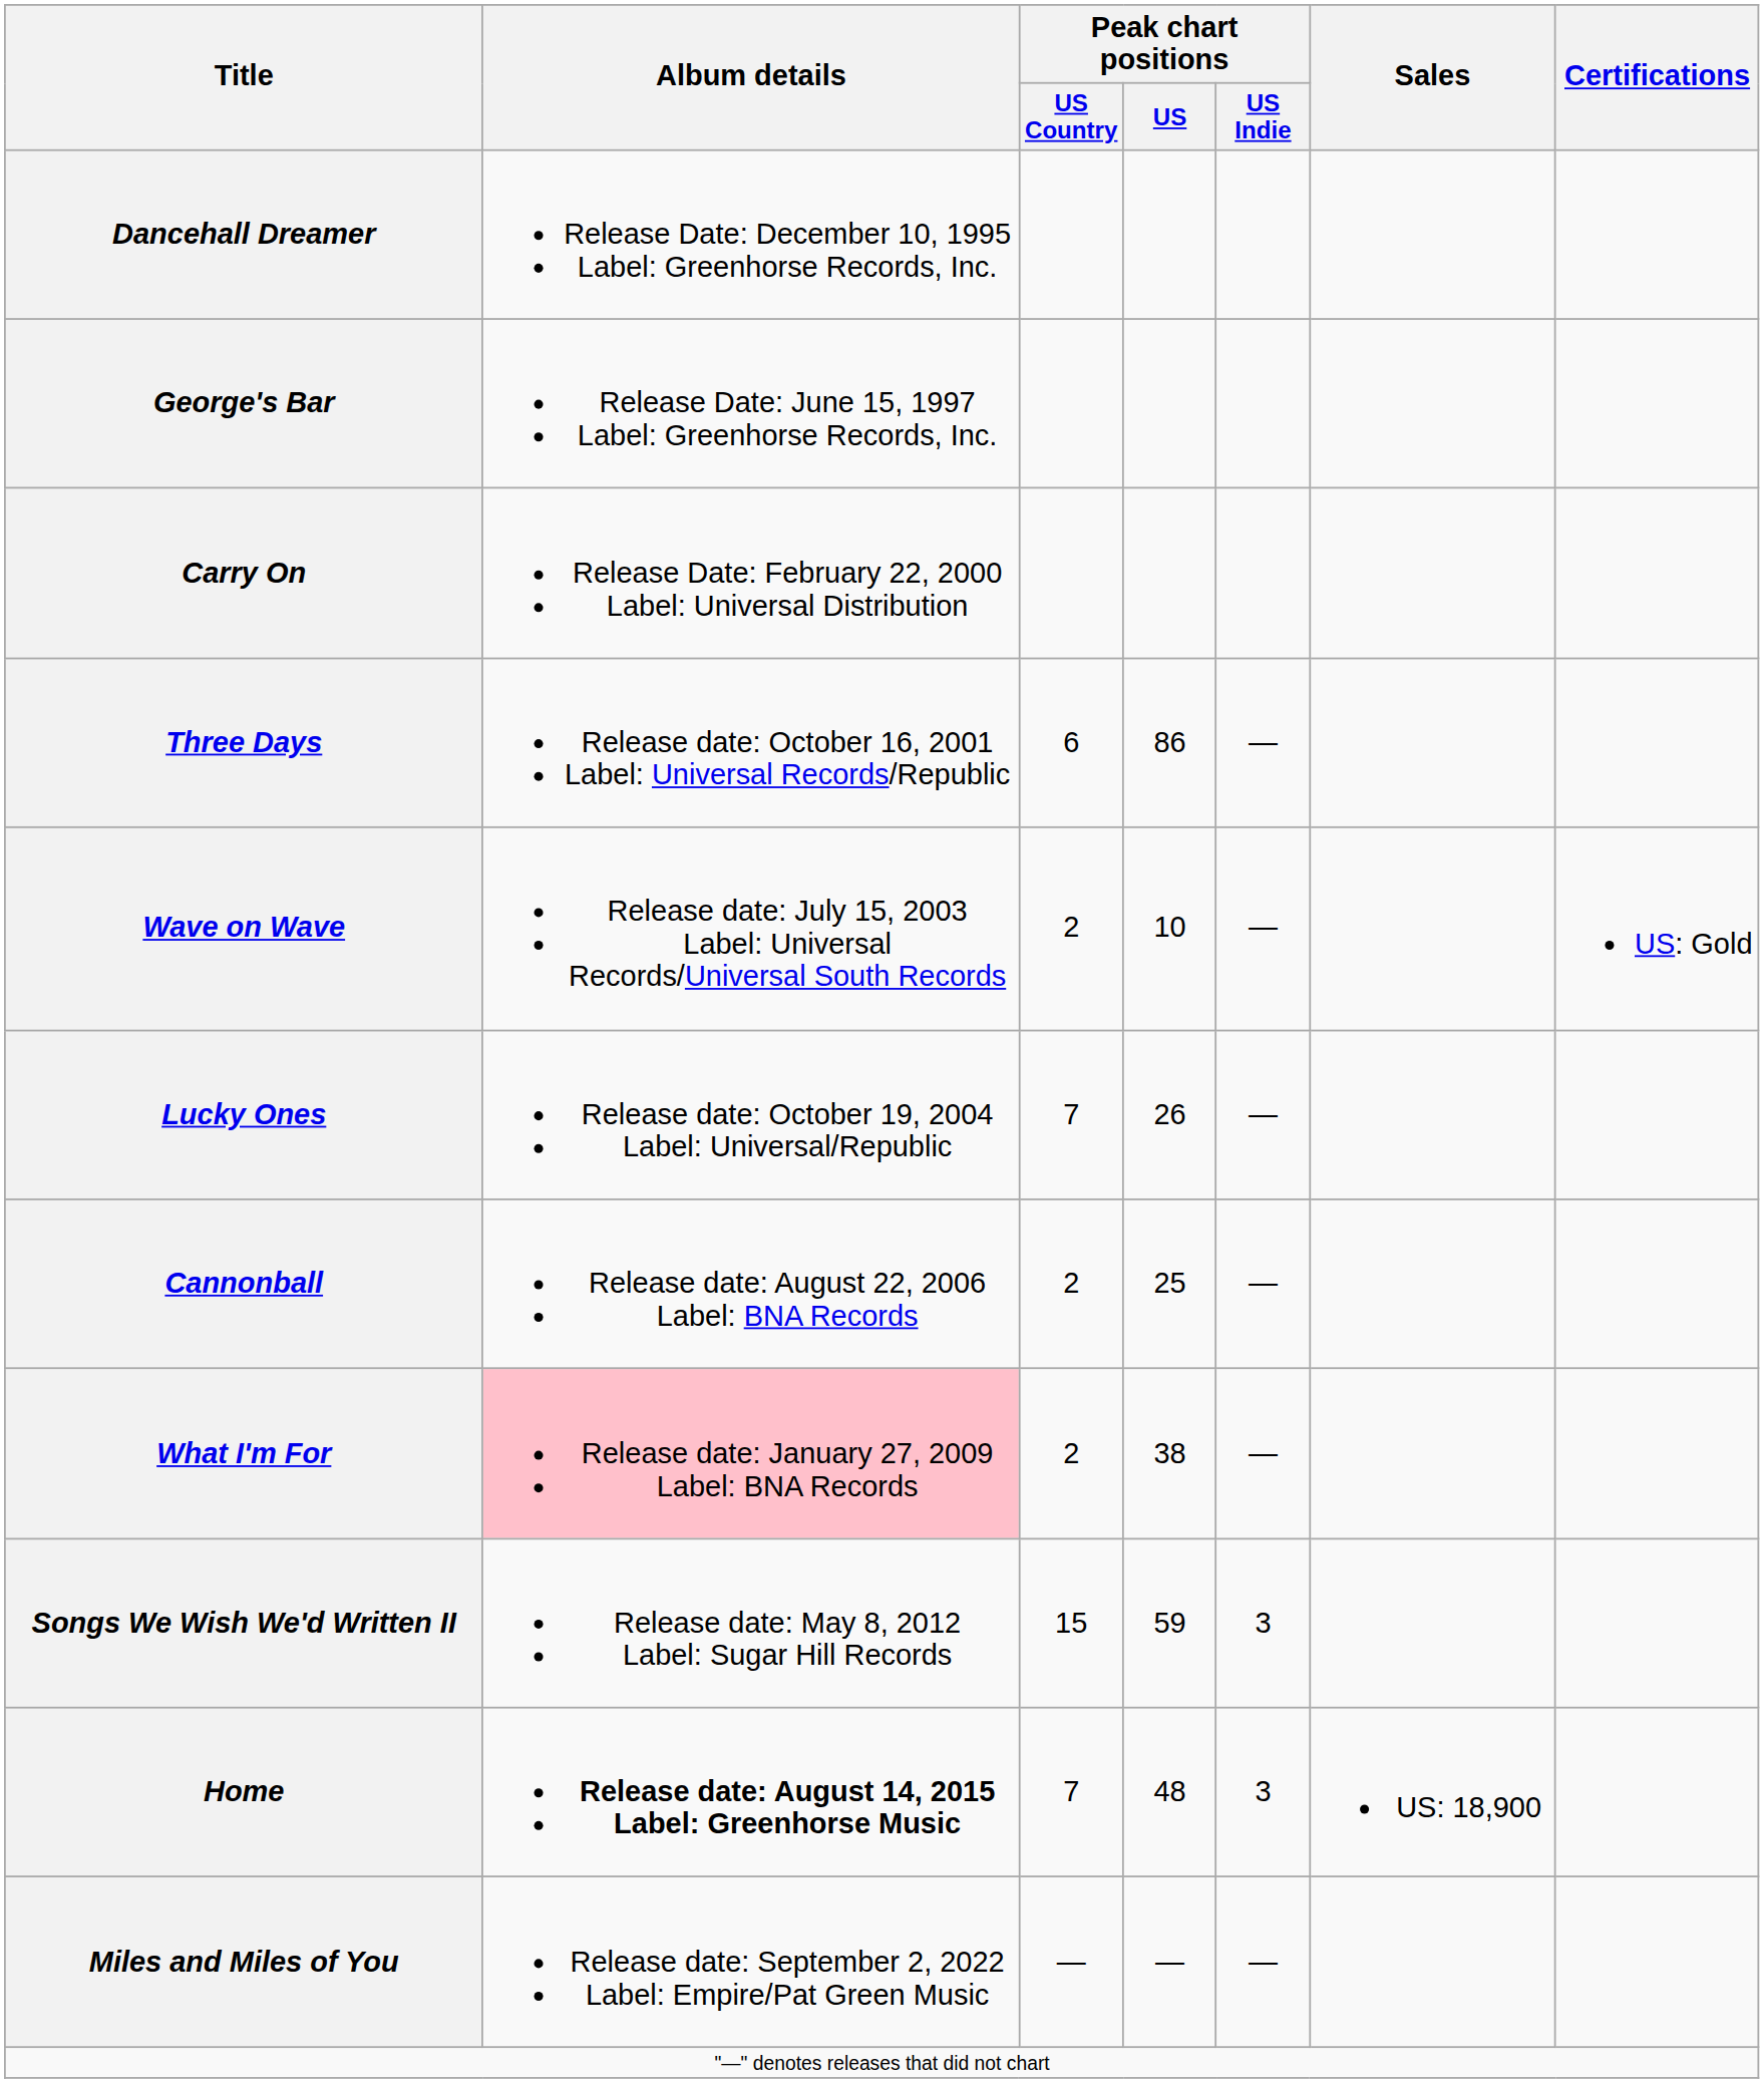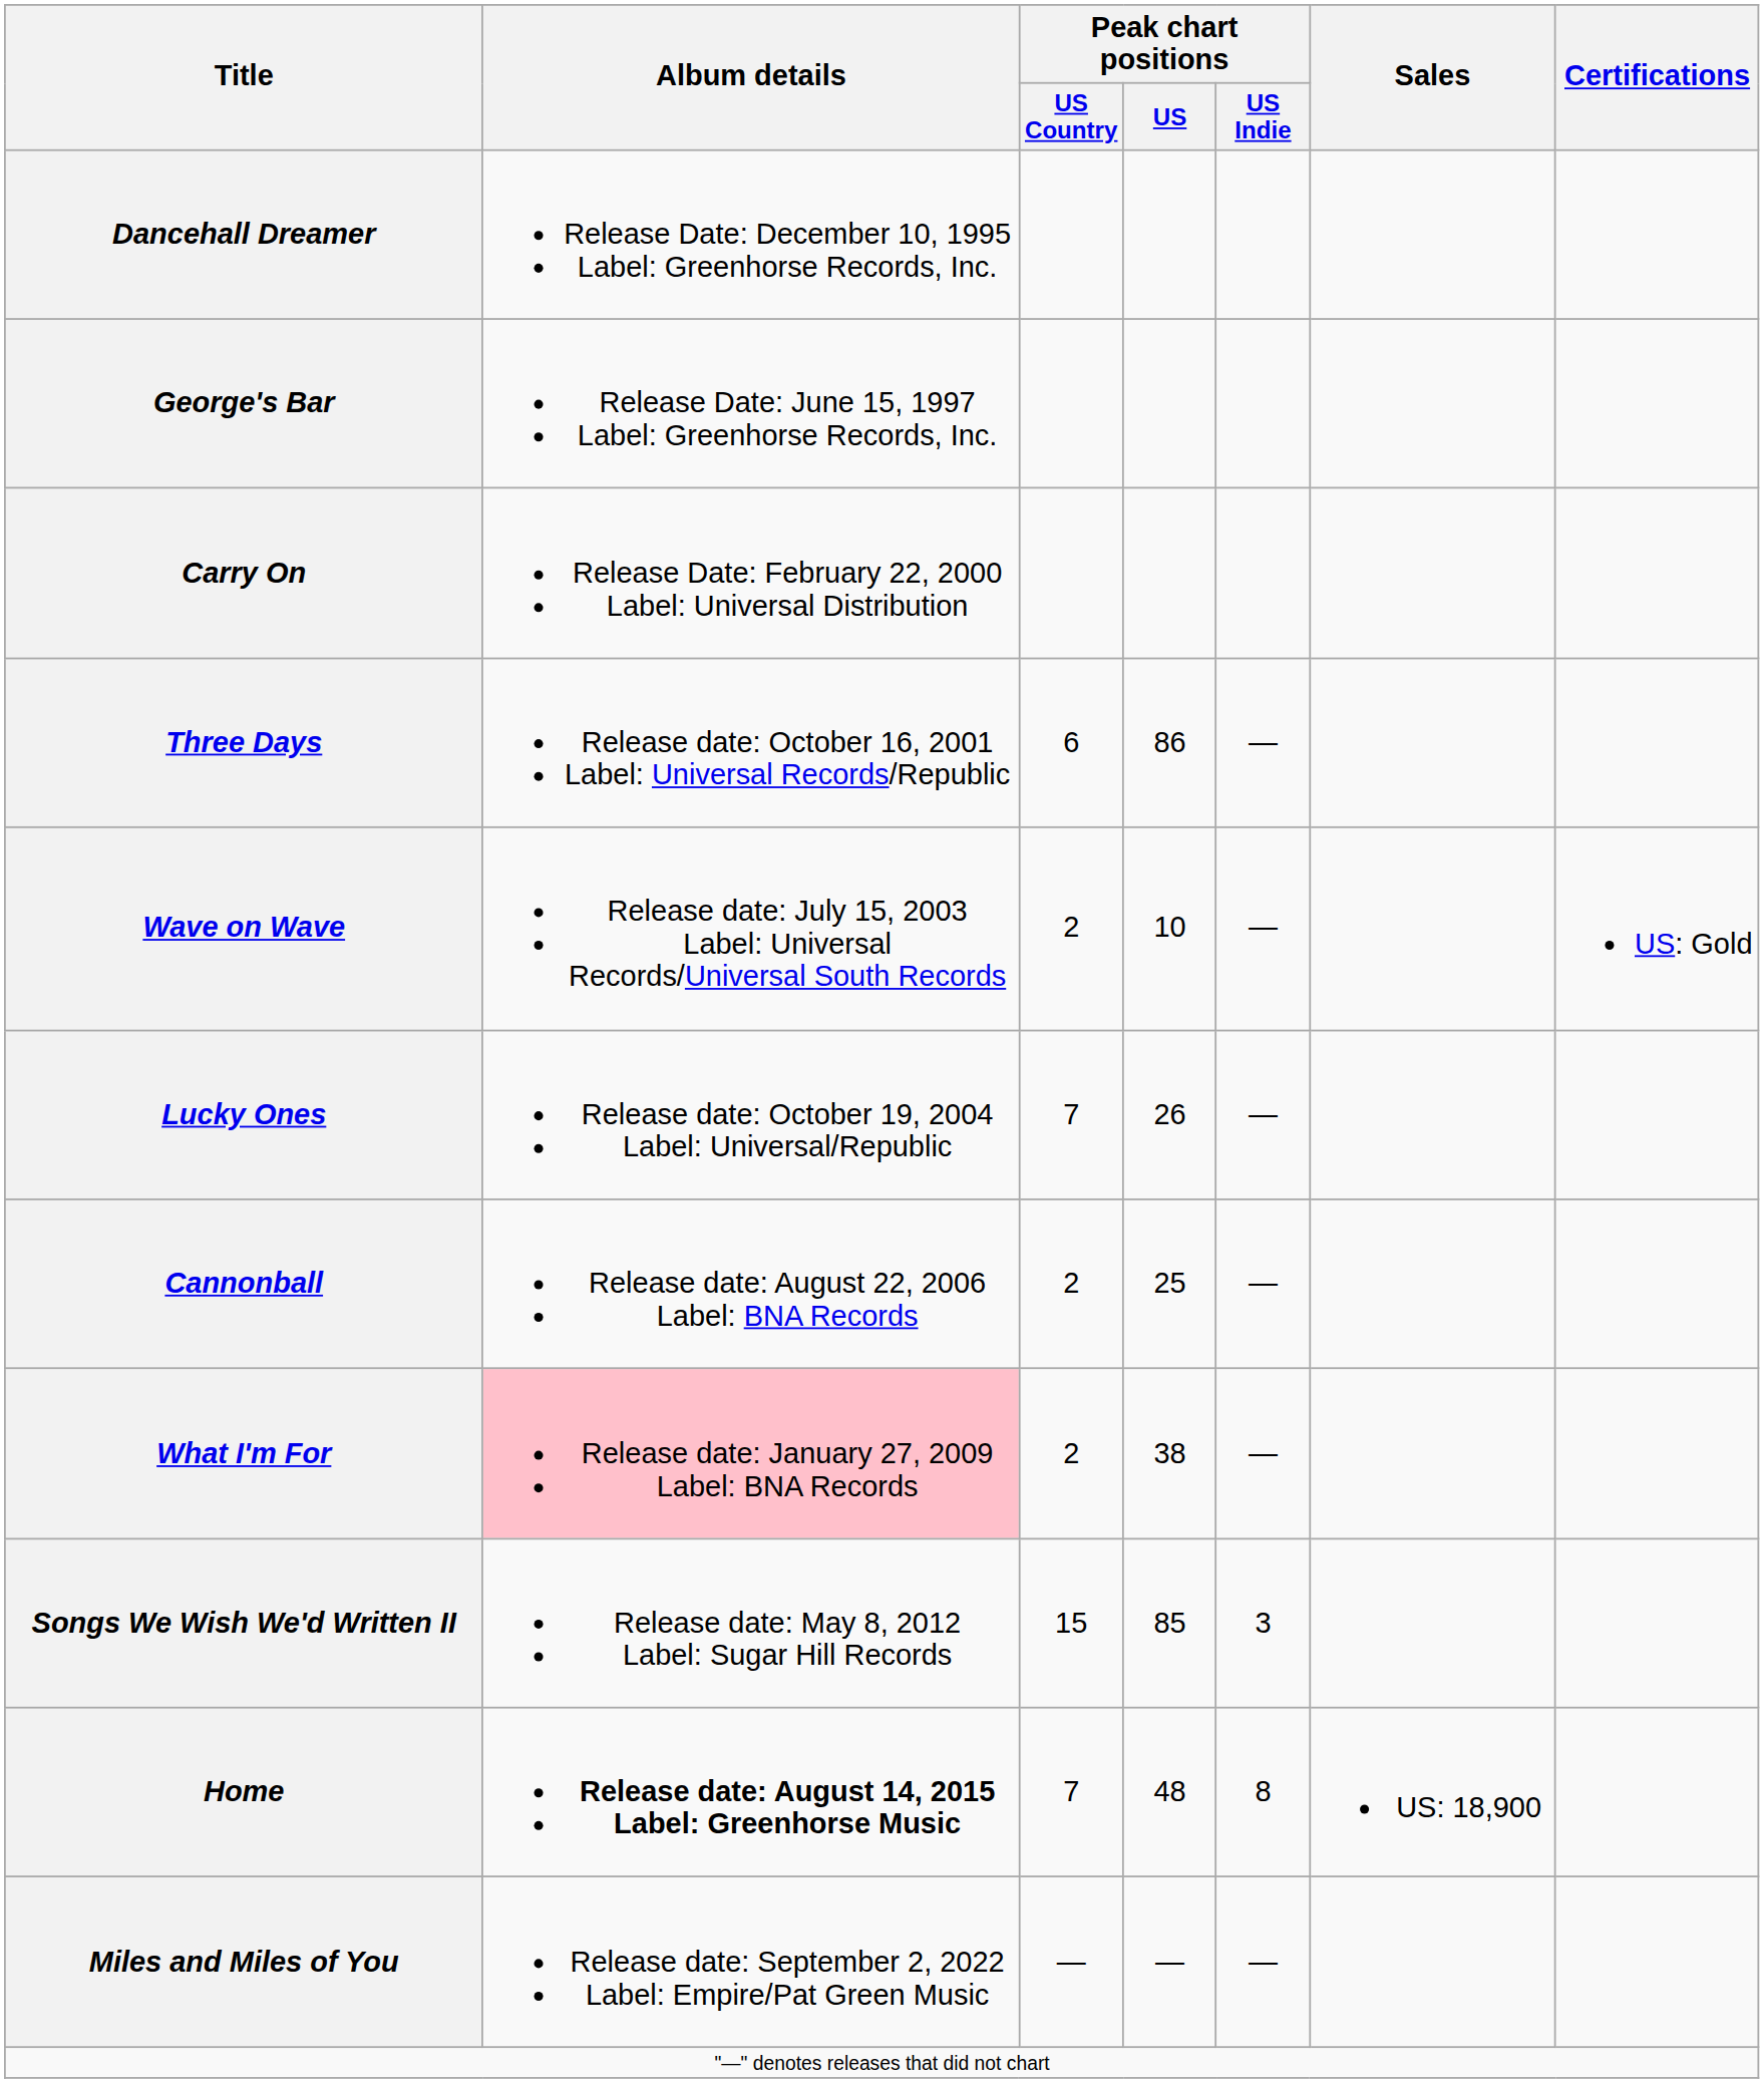 <table class="wikitable plainrowheaders" style="text-align:center;">
 <tr>
 <th rowspan="2" style="width:16em;">Title</th>
 <th rowspan="2" style="width:18em;">Album details</th>
 <th colspan="3">Peak chart positions</th>
 <th rowspan="2" style="width:8em;">Sales</th>
 <th rowspan="2"><a href='#'>Certifications</a></th>
 </tr>
 <tr style="font-size:smaller;">
 <th style="width:45px;"><a href='#'>US Country</a><br></th>
 <th style="width:45px;"><a href='#'>US</a><br></th>
 <th style="width:45px;"><a href='#'>US Indie</a><br></th>
 </tr>
 <tr>
 <th scope="row"><em>Dancehall Dreamer</em></th>
 <td><br><ul><li>Release Date: December 10, 1995</li><li>Label: Greenhorse Records, Inc.</li></ul></td>
 <td></td>
 <td></td>
 <td></td>
 <td></td>
 <td></td>
 </tr>
 <tr>
 <th scope="row"><em>George's Bar</em></th>
 <td><br><ul><li>Release Date: June 15, 1997</li><li>Label: Greenhorse Records, Inc.</li></ul></td>
 <td></td>
 <td></td>
 <td></td>
 <td></td>
 <td></td>
 </tr>
 <tr>
 <th scope="row"><em>Carry On</em></th>
 <td><br><ul><li>Release Date: February 22, 2000</li><li>Label: Universal Distribution</li></ul></td>
 <td></td>
 <td></td>
 <td></td>
 <td></td>
 <td></td>
 </tr>
 <tr>
 <th scope="row"><em><a href='#'>Three Days</a></em></th>
 <td><br><ul><li>Release date: October 16, 2001</li><li>Label: <a href='#'>Universal Records</a>/Republic</li></ul></td>
 <td>6</td>
 <td>86</td>
 <td>—</td>
 <td></td>
 <td></td>
 </tr>
 <tr>
 <th scope="row"><em><a href='#'>Wave on Wave</a></em></th>
 <td><br><ul><li>Release date: July 15, 2003</li><li>Label: Universal Records/<a href='#'>Universal South Records</a></li></ul></td>
 <td>2</td>
 <td>10</td>
 <td>—</td>
 <td></td>
 <td style="text-align:left;"><br><ul><li><a href='#'>US</a>: Gold</li></ul></td>
 </tr>
 <tr>
 <th scope="row"><em><a href='#'>Lucky Ones</a></em></th>
 <td><br><ul><li>Release date: October 19, 2004</li><li>Label: Universal/Republic</li></ul></td>
 <td>7</td>
 <td>26</td>
 <td>—</td>
 <td></td>
 <td></td>
 </tr>
 <tr>
 <th scope="row"><em><a href='#'>Cannonball</a></em></th>
 <td><br><ul><li>Release date: August 22, 2006</li><li>Label: <a href='#'>BNA Records</a></li></ul></td>
 <td>2</td>
 <td>25</td>
 <td>—</td>
 <td></td>
 <td></td>
 </tr>
 <tr>
 <th scope="row"><em><a href='#'>What I'm For</a></em></th>
 <td style="background: pink;"><br><ul><li>Release date: January 27, 2009</li><li>Label: BNA Records</li></ul></td>
 <td>2</td>
 <td>38</td>
 <td>—</td>
 <td></td>
 <td></td>
 </tr>
 <tr>
 <th scope="row"><em>Songs We Wish We'd Written II</em></th>
 <td><br><ul><li>Release date:  May 8, 2012</li><li>Label: Sugar Hill Records</li></ul></td>
 <td>15</td>
-<td>59</td>
+<td>85</td>
 <td>3</td>
 <td></td>
 <td></td>
 </tr>
 <tr>
 <th scope="row"><em>Home</em></th>
 <td><strong><br><ul><li>Release date: August 14, 2015</li><li>Label: Greenhorse Music</li></ul></strong></td>
 <td>7</td>
 <td>48</td>
-<td>3</td>
+<td>8</td>
 <td><br><ul><li>US: 18,900</li></ul></td>
 <td></td>
 </tr>
 <tr>
 <th scope="row"><em>Miles and Miles of You</em></th>
 <td><br><ul><li>Release date: September 2, 2022</li><li>Label: Empire/Pat Green Music</li></ul></td>
 <td>—</td>
 <td>—</td>
 <td>—</td>
 <td></td>
 <td></td>
 </tr>
 <tr>
 <td colspan="7" style="font-size:8pt">"—" denotes releases that did not chart</td>
 </tr>
 </table>
